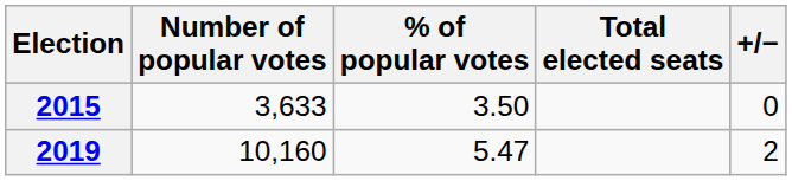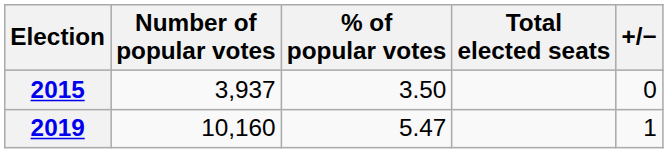 <table class="wikitable" style="text-align: right;">
 <tr align = "center">
 <th>Election</th>
 <th>Number of<br>popular votes</th>
 <th>% of<br>popular votes</th>
 <th>Total<br>elected seats</th>
 <th>+/−</th>
 </tr>
 <tr>
 <th><a href='#'>2015</a></th>
-<td>3,633</td>
+<td>3,937</td>
 <td>3.50</td>
 <td></td>
 <td>0</td>
 </tr>
 <tr>
 <th><a href='#'>2019</a></th>
 <td>10,160</td>
 <td>5.47</td>
 <td></td>
-<td>2</td>
+<td>1</td>
 </tr>
 </table>
